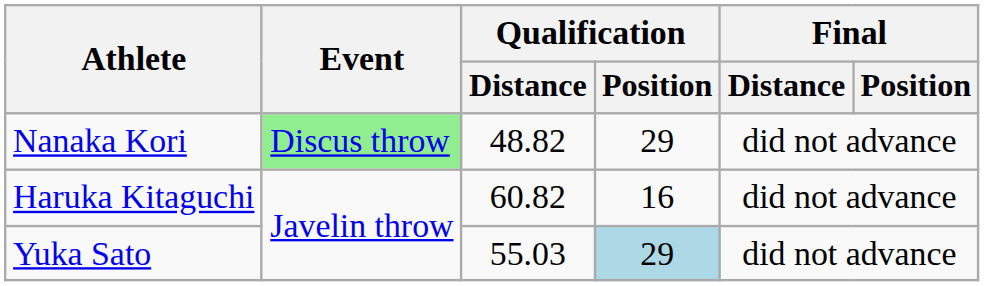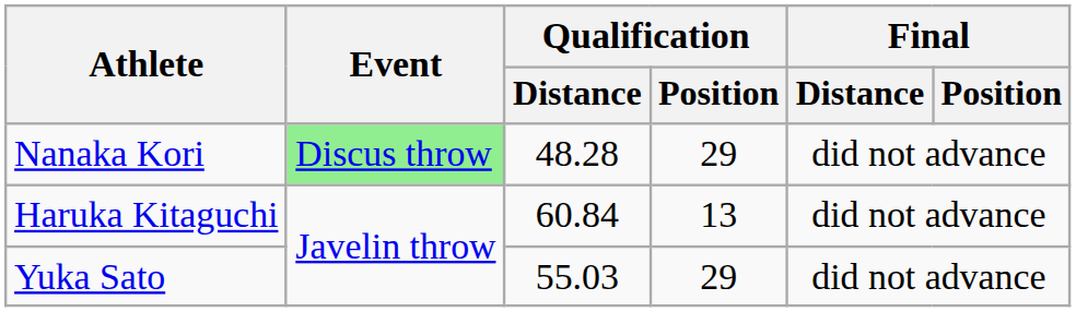 <table class=wikitable style="font-size:90%">
 <tr>
 <th rowspan="2">Athlete</th>
 <th rowspan="2">Event</th>
 <th colspan="2">Qualification</th>
 <th colspan="2">Final</th>
 </tr>
 <tr style="font-size:95%">
 <th>Distance</th>
 <th>Position</th>
 <th>Distance</th>
 <th>Position</th>
 </tr>
 <tr align=center>
 <td align=left><a href='#'>Nanaka Kori</a></td>
 <td align=left style="background: lightgreen;"><a href='#'>Discus throw</a></td>
-<td>48.82</td>
+<td>48.28</td>
 <td>29</td>
 <td colspan="2">did not advance</td>
 </tr>
 <tr align=center>
 <td align=left><a href='#'>Haruka Kitaguchi</a></td>
 <td align=left rowspan=2><a href='#'>Javelin throw</a></td>
-<td>60.82</td>
-<td>16</td>
+<td>60.84</td>
+<td>13</td>
 <td colspan="2">did not advance</td>
 </tr>
 <tr align=center>
 <td align=left><a href='#'>Yuka Sato</a></td>
 <td>55.03</td>
-<td style="background: lightblue;">29</td>
+<td>29</td>
 <td colspan="2">did not advance</td>
 </tr>
 </table>
